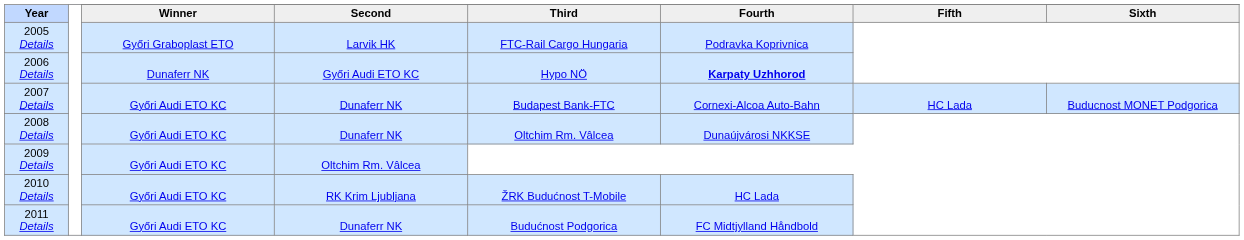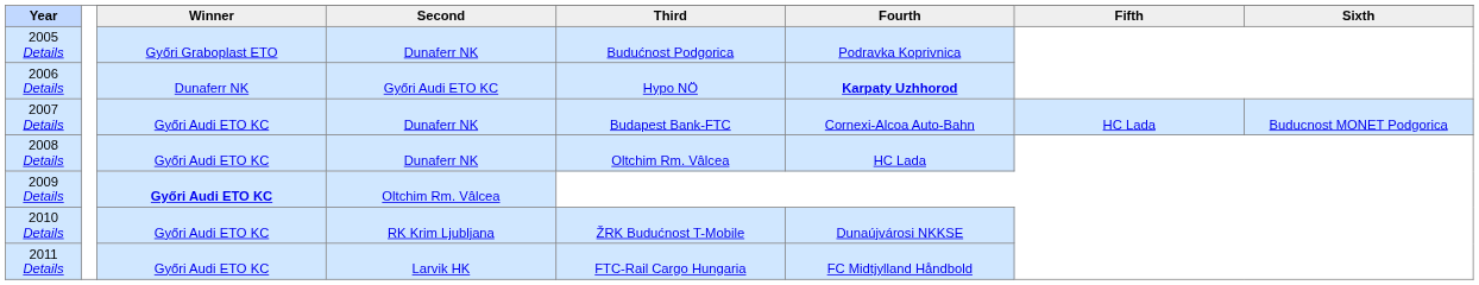 <table border=1 style="border-collapse:collapse; font-size:90%;" cellpadding=3 cellspacing=0 width=100%>
 <tr bgcolor=#C1D8FF>
 <th rowspan=2 width=5%>Year</th>
 <th width=1% rowspan=35 bgcolor=ffffff></th>
 </tr>
 <tr bgcolor=#EFEFEF>
 <th width=15%>Winner</th>
 <th width=15%>Second</th>
 <th width=15%>Third</th>
 <th width=15%>Fourth</th>
 <th width=15%>Fifth</th>
 <th width=15%>Sixth</th>
 </tr>
 <tr align=center bgcolor=#D0E7FF>
 <td>2005 <br> <em><a href='#'>Details</a></em></td>
 <td><br><a href='#'>Győri Graboplast ETO</a></td>
-<td><br><a href='#'>Larvik HK</a></td>
-<td><br><a href='#'>FTC-Rail Cargo Hungaria</a></td>
+<td><br><a href='#'>Dunaferr NK</a></td>
+<td><br><a href='#'>Budućnost Podgorica</a></td>
 <td><br><a href='#'>Podravka Koprivnica</a></td>
 </tr>
 <tr align=center bgcolor=#D0E7FF>
 <td>2006 <br> <em><a href='#'>Details</a></em></td>
 <td><br><a href='#'>Dunaferr NK</a></td>
 <td><br><a href='#'>Győri Audi ETO KC</a></td>
 <td><br><a href='#'>Hypo NÖ</a></td>
 <td><strong><br><a href='#'>Karpaty Uzhhorod</a></strong></td>
 </tr>
 <tr align=center bgcolor=#D0E7FF>
 <td>2007 <br> <em><a href='#'>Details</a></em></td>
 <td><br><a href='#'>Győri Audi ETO KC</a></td>
 <td><br><a href='#'>Dunaferr NK</a></td>
 <td><br><a href='#'>Budapest Bank-FTC</a></td>
 <td><br><a href='#'>Cornexi-Alcoa Auto-Bahn</a></td>
 <td><br><a href='#'>HC Lada</a></td>
 <td><br><a href='#'>Buducnost MONET Podgorica</a></td>
 </tr>
 <tr align=center bgcolor=#D0E7FF>
 <td>2008 <br> <em><a href='#'>Details</a></em></td>
 <td><br><a href='#'>Győri Audi ETO KC</a></td>
 <td><br><a href='#'>Dunaferr NK</a></td>
 <td><br><a href='#'>Oltchim Rm. Vâlcea</a></td>
-<td><br><a href='#'>Dunaújvárosi NKKSE</a></td>
+<td><br><a href='#'>HC Lada</a></td>
 </tr>
 <tr align=center bgcolor=#D0E7FF>
 <td>2009 <br> <em><a href='#'>Details</a></em></td>
-<td><br><a href='#'>Győri Audi ETO KC</a></td>
+<td><strong><br><a href='#'>Győri Audi ETO KC</a></strong></td>
 <td><br><a href='#'>Oltchim Rm. Vâlcea</a></td>
 </tr>
 <tr align=center bgcolor=#D0E7FF>
 <td>2010 <br> <em><a href='#'>Details</a></em></td>
 <td><br><a href='#'>Győri Audi ETO KC</a></td>
 <td><br><a href='#'>RK Krim Ljubljana</a></td>
 <td><br><a href='#'>ŽRK Budućnost T-Mobile</a></td>
-<td><br><a href='#'>HC Lada</a></td>
+<td><br><a href='#'>Dunaújvárosi NKKSE</a></td>
 </tr>
 <tr align=center bgcolor=#D0E7FF>
 <td>2011 <br> <em><a href='#'>Details</a></em></td>
 <td><br><a href='#'>Győri Audi ETO KC</a></td>
-<td><br><a href='#'>Dunaferr NK</a></td>
-<td><br><a href='#'>Budućnost Podgorica</a></td>
+<td><br><a href='#'>Larvik HK</a></td>
+<td><br><a href='#'>FTC-Rail Cargo Hungaria</a></td>
 <td><br><a href='#'>FC Midtjylland Håndbold</a></td>
 </tr>
 </table>
